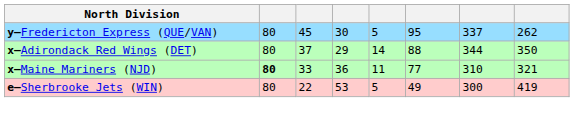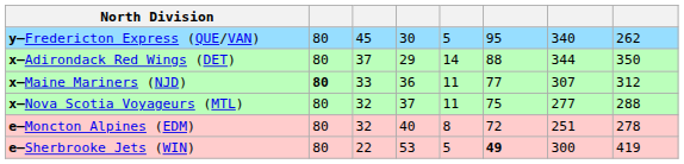 <table class="wikitable" style="width:50em">
 <tr>
 <th width="35%">North Division</th>
 <th width="5%"></th>
 <th width="5%"></th>
 <th width="5%"></th>
 <th width="5%"></th>
 <th width="7.5%"></th>
 <th width="7.5%"></th>
 <th width="7.5%"></th>
 </tr>
 <tr bgcolor="#97DEFF">
 <td><strong>y–</strong><a href='#'>Fredericton Express</a> (<a href='#'>QUE</a>/<a href='#'>VAN</a>)</td>
 <td>80</td>
 <td>45</td>
 <td>30</td>
 <td>5</td>
 <td>95</td>
-<td>337</td>
+<td>340</td>
 <td>262</td>
 </tr>
 <tr bgcolor="#bbffbb">
 <td><strong>x–</strong><a href='#'>Adirondack Red Wings</a> (<a href='#'>DET</a>)</td>
 <td>80</td>
 <td>37</td>
 <td>29</td>
 <td>14</td>
 <td>88</td>
 <td>344</td>
 <td>350</td>
 </tr>
 <tr bgcolor="#bbffbb">
 <td><strong>x–</strong><a href='#'>Maine Mariners</a> (<a href='#'>NJD</a>)</td>
 <td><strong>80</strong></td>
 <td>33</td>
 <td>36</td>
 <td>11</td>
 <td>77</td>
-<td>310</td>
-<td>321</td>
+<td>307</td>
+<td>312</td>
+</tr>
+<tr bgcolor="#bbffbb">
+<td><strong>x–</strong><a href='#'>Nova Scotia Voyageurs</a> (<a href='#'>MTL</a>)</td>
+<td>80</td>
+<td>32</td>
+<td>37</td>
+<td>11</td>
+<td>75</td>
+<td>277</td>
+<td>288</td>
+</tr>
+<tr bgcolor="#ffcccc">
+<td><strong>e–</strong><a href='#'>Moncton Alpines</a> (<a href='#'>EDM</a>)</td>
+<td>80</td>
+<td>32</td>
+<td>40</td>
+<td>8</td>
+<td>72</td>
+<td>251</td>
+<td>278</td>
 </tr>
 <tr bgcolor="#ffcccc">
 <td><strong>e–</strong><a href='#'>Sherbrooke Jets</a> (<a href='#'>WIN</a>)</td>
 <td>80</td>
 <td>22</td>
 <td>53</td>
 <td>5</td>
-<td>49</td>
+<td><strong>49</strong></td>
 <td>300</td>
 <td>419</td>
 </tr>
 </table>
